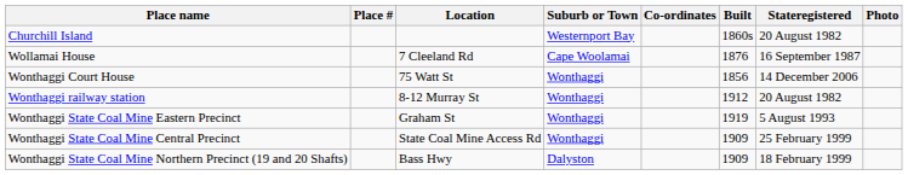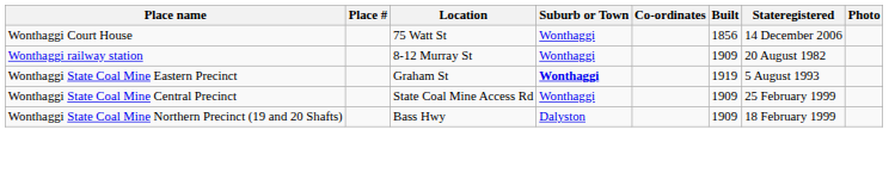 <table class="wikitable sortable">
 <tr>
 <th>Place name</th>
 <th>Place #</th>
 <th>Location</th>
 <th>Suburb or Town</th>
 <th>Co-ordinates</th>
 <th>Built</th>
 <th>Stateregistered</th>
 <th class="unsortable">Photo</th>
-</tr>
-<tr>
-<td><a href='#'>Churchill Island</a></td>
-<td></td>
-<td></td>
-<td><a href='#'>Westernport Bay</a></td>
-<td></td>
-<td>1860s</td>
-<td>20 August 1982</td>
-<td></td>
-</tr>
-<tr>
-<td>Wollamai House</td>
-<td></td>
-<td>7 Cleeland Rd</td>
-<td><a href='#'>Cape Woolamai</a></td>
-<td></td>
-<td>1876</td>
-<td>16 September 1987</td>
-<td></td>
 </tr>
 <tr>
 <td>Wonthaggi Court House</td>
 <td></td>
 <td>75 Watt St</td>
 <td><a href='#'>Wonthaggi</a></td>
 <td></td>
 <td>1856</td>
 <td>14 December 2006</td>
 <td></td>
 </tr>
 <tr>
 <td><a href='#'>Wonthaggi railway station</a></td>
 <td></td>
 <td>8-12 Murray St</td>
 <td><a href='#'>Wonthaggi</a></td>
 <td></td>
-<td>1912</td>
+<td>1909</td>
 <td>20 August 1982</td>
 <td></td>
 </tr>
 <tr>
 <td>Wonthaggi <a href='#'>State Coal Mine</a> Eastern Precinct</td>
 <td></td>
 <td>Graham St</td>
-<td><a href='#'>Wonthaggi</a></td>
+<td><strong><a href='#'>Wonthaggi</a></strong></td>
 <td></td>
 <td>1919</td>
 <td>5 August 1993</td>
 <td></td>
 </tr>
 <tr>
 <td>Wonthaggi <a href='#'>State Coal Mine</a> Central Precinct</td>
 <td></td>
 <td>State Coal Mine Access Rd</td>
 <td><a href='#'>Wonthaggi</a></td>
 <td></td>
 <td>1909</td>
 <td>25 February 1999</td>
 <td></td>
 </tr>
 <tr>
 <td>Wonthaggi <a href='#'>State Coal Mine</a> Northern Precinct (19 and 20 Shafts)</td>
 <td></td>
 <td>Bass Hwy</td>
 <td><a href='#'>Dalyston</a></td>
 <td></td>
 <td>1909</td>
 <td>18 February 1999</td>
 <td></td>
 </tr>
 </table>
